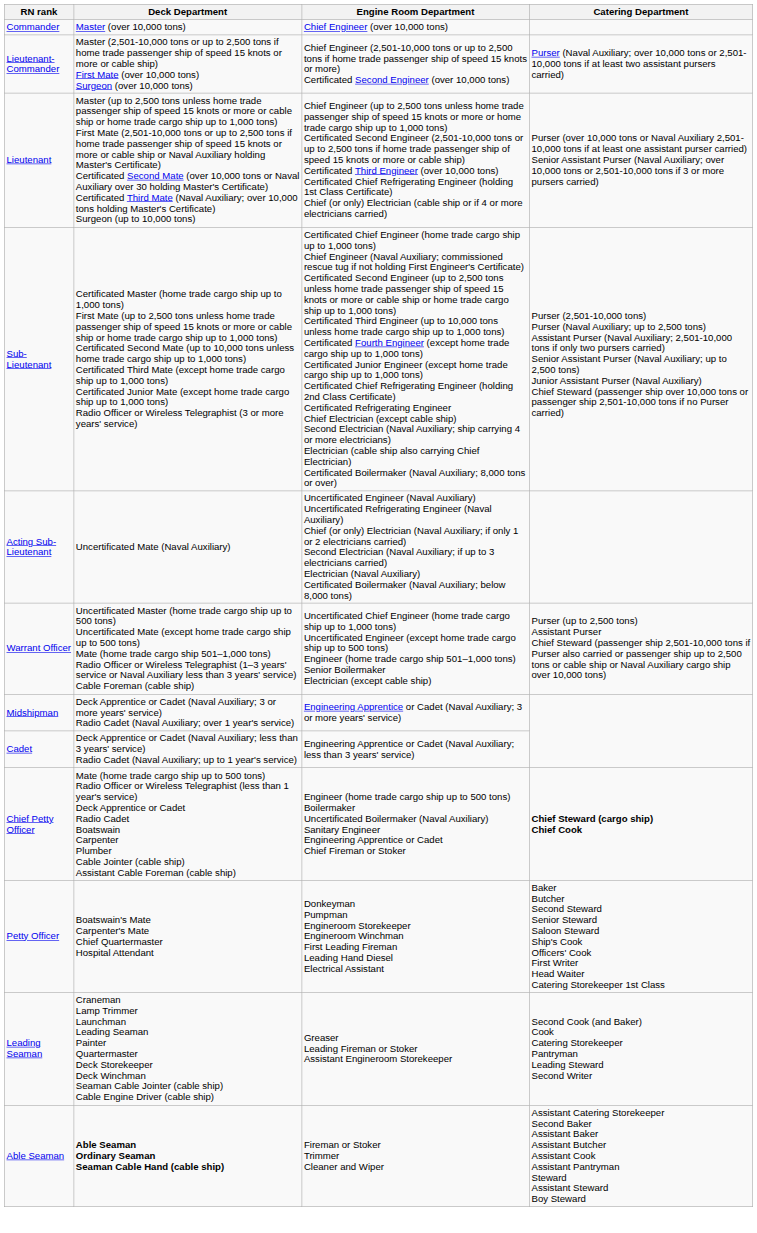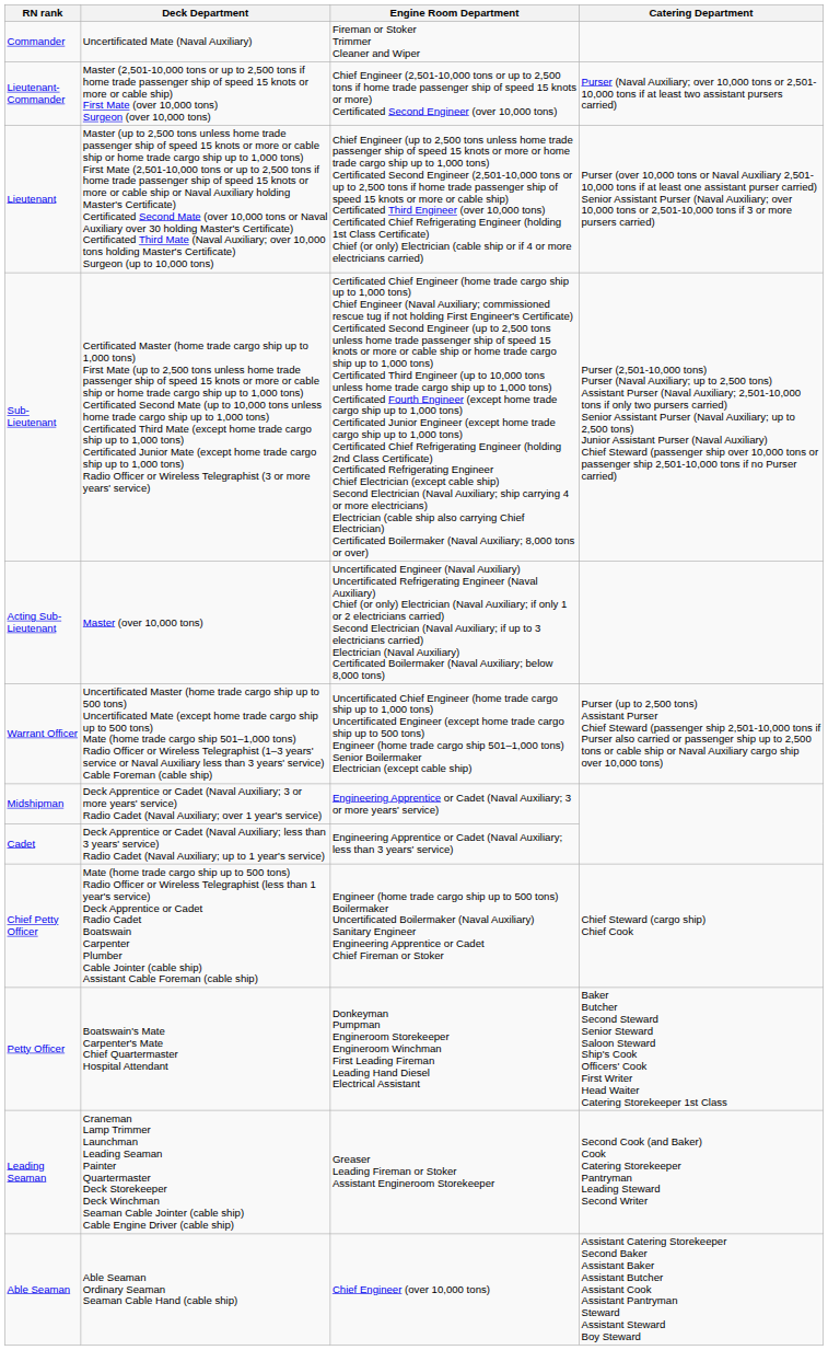 <table class="wikitable">
 <tr>
 <th>RN rank</th>
 <th>Deck Department</th>
 <th>Engine Room Department</th>
 <th>Catering Department</th>
 </tr>
 <tr ---->
 <td><a href='#'>Commander</a></td>
-<td><a href='#'>Master</a> (over 10,000 tons)</td>
-<td><a href='#'>Chief Engineer</a> (over 10,000 tons)</td>
+<td>Uncertificated Mate (Naval Auxiliary)</td>
+<td>Fireman or Stoker<br>Trimmer<br>Cleaner and Wiper</td>
 <td></td>
 </tr>
 <tr ---->
 <td><a href='#'>Lieutenant-Commander</a></td>
 <td>Master (2,501-10,000 tons or up to 2,500 tons if home trade passenger ship of speed 15 knots or more or cable ship)<br><a href='#'>First Mate</a> (over 10,000 tons)<br><a href='#'>Surgeon</a> (over 10,000 tons)</td>
 <td>Chief Engineer (2,501-10,000 tons or up to 2,500 tons if home trade passenger ship of speed 15 knots or more)<br>Certificated <a href='#'>Second Engineer</a> (over 10,000 tons)</td>
 <td><a href='#'>Purser</a> (Naval Auxiliary; over 10,000 tons or 2,501-10,000 tons if at least two assistant pursers carried)</td>
 </tr>
 <tr ---->
 <td><a href='#'>Lieutenant</a></td>
 <td>Master (up to 2,500 tons unless home trade passenger ship of speed 15 knots or more or cable ship or home trade cargo ship up to 1,000 tons)<br>First Mate (2,501-10,000 tons or up to 2,500 tons if home trade passenger ship of speed 15 knots or more or cable ship or Naval Auxiliary holding Master's Certificate)<br>Certificated <a href='#'>Second Mate</a> (over 10,000 tons or Naval Auxiliary over 30 holding Master's Certificate)<br>Certificated <a href='#'>Third Mate</a> (Naval Auxiliary; over 10,000 tons holding Master's Certificate)<br>Surgeon (up to 10,000 tons)</td>
 <td>Chief Engineer (up to 2,500 tons unless home trade passenger ship of speed 15 knots or more or home trade cargo ship up to 1,000 tons)<br>Certificated Second Engineer (2,501-10,000 tons or up to 2,500 tons if home trade passenger ship of speed 15 knots or more or cable ship)<br>Certificated <a href='#'>Third Engineer</a> (over 10,000 tons)<br>Certificated Chief Refrigerating Engineer (holding 1st Class Certificate)<br>Chief (or only) Electrician (cable ship or if 4 or more electricians carried)</td>
 <td>Purser (over 10,000 tons or Naval Auxiliary 2,501-10,000 tons if at least one assistant purser carried)<br>Senior Assistant Purser (Naval Auxiliary; over 10,000 tons or 2,501-10,000 tons if 3 or more pursers carried)</td>
 </tr>
 <tr ---->
 <td><a href='#'>Sub-Lieutenant</a></td>
 <td>Certificated Master (home trade cargo ship up to 1,000 tons)<br>First Mate (up to 2,500 tons unless home trade passenger ship of speed 15 knots or more or cable ship or home trade cargo ship up to 1,000 tons)<br>Certificated Second Mate (up to 10,000 tons unless home trade cargo ship up to 1,000 tons)<br>Certificated Third Mate (except home trade cargo ship up to 1,000 tons)<br>Certificated Junior Mate (except home trade cargo ship up to 1,000 tons)<br>Radio Officer or Wireless Telegraphist (3 or more years' service)</td>
 <td>Certificated Chief Engineer (home trade cargo ship up to 1,000 tons)<br>Chief Engineer (Naval Auxiliary; commissioned rescue tug if not holding First Engineer's Certificate)<br>Certificated Second Engineer (up to 2,500 tons unless home trade passenger ship of speed 15 knots or more or cable ship or home trade cargo ship up to 1,000 tons)<br>Certificated Third Engineer (up to 10,000 tons unless home trade cargo ship up to 1,000 tons)<br>Certificated <a href='#'>Fourth Engineer</a> (except home trade cargo ship up to 1,000 tons)<br>Certificated Junior Engineer (except home trade cargo ship up to 1,000 tons)<br>Certificated Chief Refrigerating Engineer (holding 2nd Class Certificate)<br>Certificated Refrigerating Engineer<br>Chief Electrician (except cable ship)<br>Second Electrician (Naval Auxiliary; ship carrying 4 or more electricians)<br>Electrician (cable ship also carrying Chief Electrician)<br>Certificated Boilermaker (Naval Auxiliary; 8,000 tons or over)</td>
 <td><br>Purser (2,501-10,000 tons)<br>Purser (Naval Auxiliary; up to 2,500 tons)<br>Assistant Purser (Naval Auxiliary; 2,501-10,000 tons if only two pursers carried)<br>Senior Assistant Purser (Naval Auxiliary; up to 2,500 tons)<br>Junior Assistant Purser (Naval Auxiliary)<br>Chief Steward (passenger ship over 10,000 tons or passenger ship 2,501-10,000 tons if no Purser carried)</td>
 </tr>
 <tr ---->
 <td><a href='#'>Acting Sub-Lieutenant</a></td>
-<td>Uncertificated Mate (Naval Auxiliary)</td>
+<td><a href='#'>Master</a> (over 10,000 tons)</td>
 <td>Uncertificated Engineer (Naval Auxiliary)<br>Uncertificated Refrigerating Engineer (Naval Auxiliary)<br>Chief (or only) Electrician (Naval Auxiliary; if only 1 or 2 electricians carried)<br>Second Electrician (Naval Auxiliary; if up to 3 electricians carried)<br>Electrician (Naval Auxiliary)<br>Certificated Boilermaker (Naval Auxiliary; below 8,000 tons)</td>
 <td></td>
 </tr>
 <tr ---->
 <td><a href='#'>Warrant Officer</a></td>
 <td>Uncertificated Master (home trade cargo ship up to 500 tons)<br>Uncertificated Mate (except home trade cargo ship up to 500 tons)<br>Mate (home trade cargo ship 501–1,000 tons)<br>Radio Officer or Wireless Telegraphist (1–3 years' service or Naval Auxiliary less than 3 years' service)<br>Cable Foreman (cable ship)</td>
 <td>Uncertificated Chief Engineer (home trade cargo ship up to 1,000 tons)<br>Uncertificated Engineer (except home trade cargo ship up to 500 tons)<br>Engineer (home trade cargo ship 501–1,000 tons)<br>Senior Boilermaker<br>Electrician (except cable ship)</td>
 <td>Purser (up to 2,500 tons)<br>Assistant Purser<br>Chief Steward (passenger ship 2,501-10,000 tons if Purser also carried or passenger ship up to 2,500 tons or cable ship or Naval Auxiliary cargo ship over 10,000 tons)</td>
 </tr>
 <tr ---->
 <td><a href='#'>Midshipman</a></td>
 <td>Deck Apprentice or Cadet (Naval Auxiliary; 3 or more years' service)<br>Radio Cadet (Naval Auxiliary; over 1 year's service)</td>
 <td><a href='#'>Engineering Apprentice</a> or Cadet (Naval Auxiliary; 3 or more years' service)</td>
 </tr>
 <tr ---->
 <td><a href='#'>Cadet</a></td>
 <td>Deck Apprentice or Cadet (Naval Auxiliary; less than 3 years' service)<br>Radio Cadet (Naval Auxiliary; up to 1 year's service)</td>
 <td>Engineering Apprentice or Cadet (Naval Auxiliary; less than 3 years' service)</td>
 </tr>
 <tr ---->
 <td><a href='#'>Chief Petty Officer</a></td>
 <td>Mate (home trade cargo ship up to 500 tons)<br>Radio Officer or Wireless Telegraphist (less than 1 year's service)<br>Deck Apprentice or Cadet<br>Radio Cadet<br>Boatswain<br>Carpenter<br>Plumber<br>Cable Jointer (cable ship)<br>Assistant Cable Foreman (cable ship)</td>
 <td>Engineer (home trade cargo ship up to 500 tons)<br>Boilermaker<br>Uncertificated Boilermaker (Naval Auxiliary)<br>Sanitary Engineer<br>Engineering Apprentice or Cadet<br>Chief Fireman or Stoker</td>
-<td><strong>Chief Steward (cargo ship)<br>Chief Cook</strong></td>
+<td>Chief Steward (cargo ship)<br>Chief Cook</td>
 </tr>
 <tr ---->
 <td><a href='#'>Petty Officer</a></td>
 <td>Boatswain's Mate<br>Carpenter's Mate<br>Chief Quartermaster<br>Hospital Attendant</td>
 <td>Donkeyman<br>Pumpman<br>Engineroom Storekeeper<br>Engineroom Winchman<br>First Leading Fireman<br>Leading Hand Diesel<br>Electrical Assistant</td>
 <td>Baker<br>Butcher<br>Second Steward<br>Senior Steward<br>Saloon Steward<br>Ship's Cook<br>Officers' Cook<br>First Writer<br>Head Waiter<br>Catering Storekeeper 1st Class</td>
 </tr>
 <tr ---->
 <td><a href='#'>Leading Seaman</a></td>
 <td>Craneman<br>Lamp Trimmer<br>Launchman<br>Leading Seaman<br>Painter<br>Quartermaster<br>Deck Storekeeper<br>Deck Winchman<br>Seaman Cable Jointer (cable ship)<br>Cable Engine Driver (cable ship)</td>
 <td>Greaser<br>Leading Fireman or Stoker<br>Assistant Engineroom Storekeeper</td>
 <td>Second Cook (and Baker)<br>Cook<br>Catering Storekeeper<br>Pantryman<br>Leading Steward<br>Second Writer</td>
 </tr>
 <tr ---->
 <td><a href='#'>Able Seaman</a></td>
-<td><strong>Able Seaman<br>Ordinary Seaman<br>Seaman Cable Hand (cable ship)</strong></td>
-<td>Fireman or Stoker<br>Trimmer<br>Cleaner and Wiper</td>
+<td>Able Seaman<br>Ordinary Seaman<br>Seaman Cable Hand (cable ship)</td>
+<td><a href='#'>Chief Engineer</a> (over 10,000 tons)</td>
 <td>Assistant Catering Storekeeper<br>Second Baker<br>Assistant Baker<br>Assistant Butcher<br>Assistant Cook<br>Assistant Pantryman<br>Steward<br>Assistant Steward<br>Boy Steward</td>
 </tr>
 </table>
